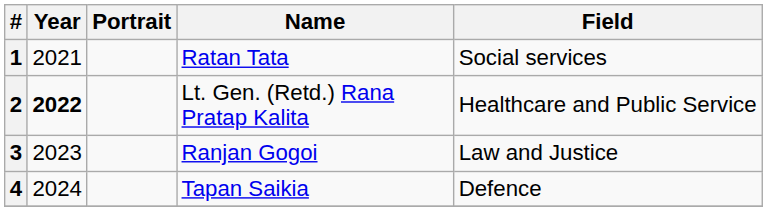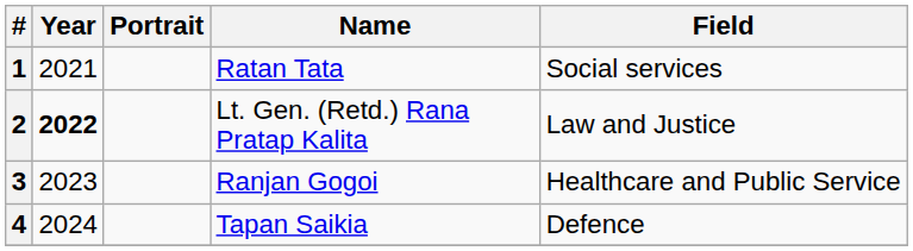 <table class="wikitable sortable">
 <tr>
 <th>#</th>
 <th>Year</th>
 <th class="unsortable">Portrait</th>
 <th style="width:12em">Name</th>
 <th>Field</th>
 </tr>
 <tr>
 <th>1</th>
 <td>2021</td>
 <td></td>
 <td><a href='#'>Ratan Tata</a></td>
 <td>Social services</td>
 </tr>
 <tr>
 <th>2</th>
 <td><strong>2022</strong></td>
 <td></td>
 <td>Lt. Gen. (Retd.) <a href='#'>Rana Pratap Kalita</a></td>
-<td>Healthcare and Public Service</td>
+<td>Law and Justice</td>
 </tr>
 <tr>
 <th>3</th>
 <td>2023</td>
 <td></td>
 <td><a href='#'>Ranjan Gogoi</a></td>
-<td>Law and Justice</td>
+<td>Healthcare and Public Service</td>
 </tr>
 <tr>
 <th>4</th>
 <td>2024</td>
 <td></td>
 <td><a href='#'>Tapan Saikia</a></td>
 <td>Defence</td>
 </tr>
 <tr>
 </tr>
 </table>
